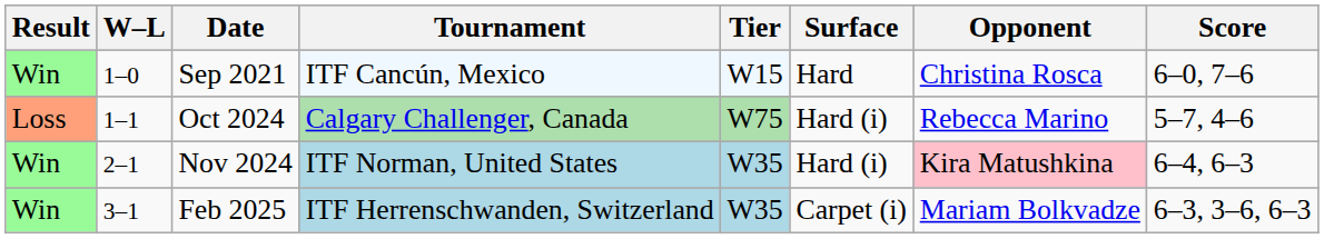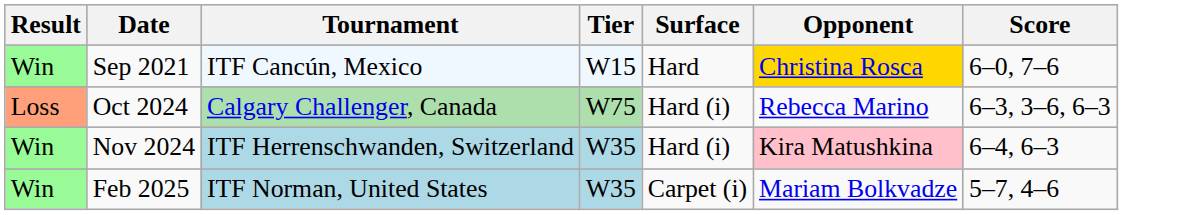 <table class="sortable wikitable">
 <tr>
 <th>Result</th>
-<th class="unsortable">W–L</th>
 <th>Date</th>
 <th>Tournament</th>
 <th>Tier</th>
 <th>Surface</th>
 <th>Opponent</th>
 <th class="unsortable">Score</th>
 </tr>
 <tr>
 <td bgcolor="98FB98">Win</td>
-<td><small>1–0</small></td>
 <td>Sep 2021</td>
 <td style="background:#f0f8ff;">ITF Cancún, Mexico</td>
 <td style="background:#f0f8ff;">W15</td>
 <td>Hard</td>
-<td> <a href='#'>Christina Rosca</a></td>
+<td style="background: gold;"> <a href='#'>Christina Rosca</a></td>
 <td>6–0, 7–6</td>
 </tr>
 <tr>
 <td bgcolor=ffa07a>Loss</td>
-<td><small>1–1</small></td>
 <td>Oct 2024</td>
 <td bgcolor=addfad><a href='#'>Calgary Challenger</a>, Canada</td>
 <td bgcolor=addfad>W75</td>
 <td>Hard (i)</td>
 <td> <a href='#'>Rebecca Marino</a></td>
-<td>5–7, 4–6</td>
+<td>6–3, 3–6, 6–3</td>
 </tr>
 <tr>
 <td bgcolor="98FB98">Win</td>
-<td><small>2–1</small></td>
 <td>Nov 2024</td>
-<td style="background:lightblue;">ITF Norman, United States</td>
+<td style="background:lightblue;">ITF Herrenschwanden, Switzerland</td>
 <td style="background:lightblue;">W35</td>
 <td>Hard (i)</td>
 <td style="background: pink;"> Kira Matushkina</td>
 <td>6–4, 6–3</td>
 </tr>
 <tr>
 <td bgcolor="98FB98">Win</td>
-<td><small>3–1</small></td>
 <td>Feb 2025</td>
-<td style="background:lightblue;">ITF Herrenschwanden, Switzerland</td>
+<td style="background:lightblue;">ITF Norman, United States</td>
 <td style="background:lightblue;">W35</td>
 <td>Carpet (i)</td>
 <td> <a href='#'>Mariam Bolkvadze</a></td>
-<td>6–3, 3–6, 6–3</td>
+<td>5–7, 4–6</td>
 </tr>
 </table>
